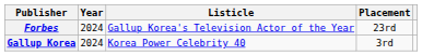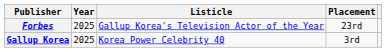 <table class="wikitable plainrowheaders sortable" style="text-align:center">
 <tr>
 <th scope="col">Publisher</th>
 <th scope="col">Year</th>
 <th scope="col">Listicle</th>
 <th scope="col">Placement</th>
 <th scope="col" class="unsortable"></th>
 </tr>
 <tr>
 <th scope="row"><em><a href='#'>Forbes</a></em></th>
-<td>2024</td>
+<td>2025</td>
 <td style="text-align:left"><a href='#'>Gallup Korea's Television Actor of the Year</a></td>
 <td>23rd</td>
 <td></td>
 </tr>
 <tr>
 <th scope="row"><a href='#'>Gallup Korea</a></th>
-<td>2024</td>
+<td>2025</td>
 <td style="text-align:left"><a href='#'>Korea Power Celebrity 40</a></td>
 <td>3rd</td>
 <td></td>
 </tr>
 </table>
